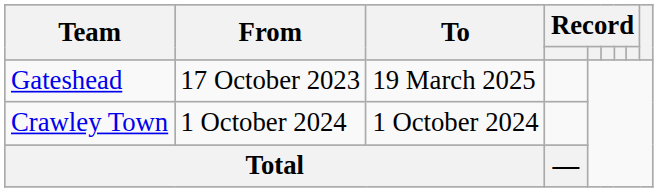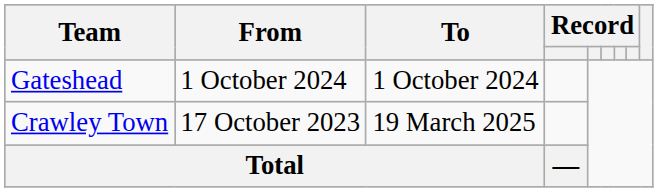 <table class=wikitable style="text-align: center">
 <tr>
 <th rowspan=2>Team</th>
 <th rowspan=2>From</th>
 <th rowspan=2>To</th>
 <th colspan=5>Record</th>
 <th rowspan=2></th>
 </tr>
 <tr>
 <th></th>
 <th></th>
 <th></th>
 <th></th>
 <th></th>
 </tr>
 <tr>
 <td align=left><a href='#'>Gateshead</a></td>
-<td align=left>17 October 2023</td>
-<td align=left>19 March 2025<br></td>
+<td align=left>1 October 2024</td>
+<td align=left>1 October 2024<br></td>
 <td></td>
 </tr>
 <tr>
 <td align=left><a href='#'>Crawley Town</a></td>
-<td align=left>1 October 2024</td>
-<td align=left>1 October 2024<br></td>
+<td align=left>17 October 2023</td>
+<td align=left>19 March 2025<br></td>
 <td></td>
 </tr>
 <tr>
 <th colspan=3>Total<br></th>
 <th>—</th>
 </tr>
 </table>
